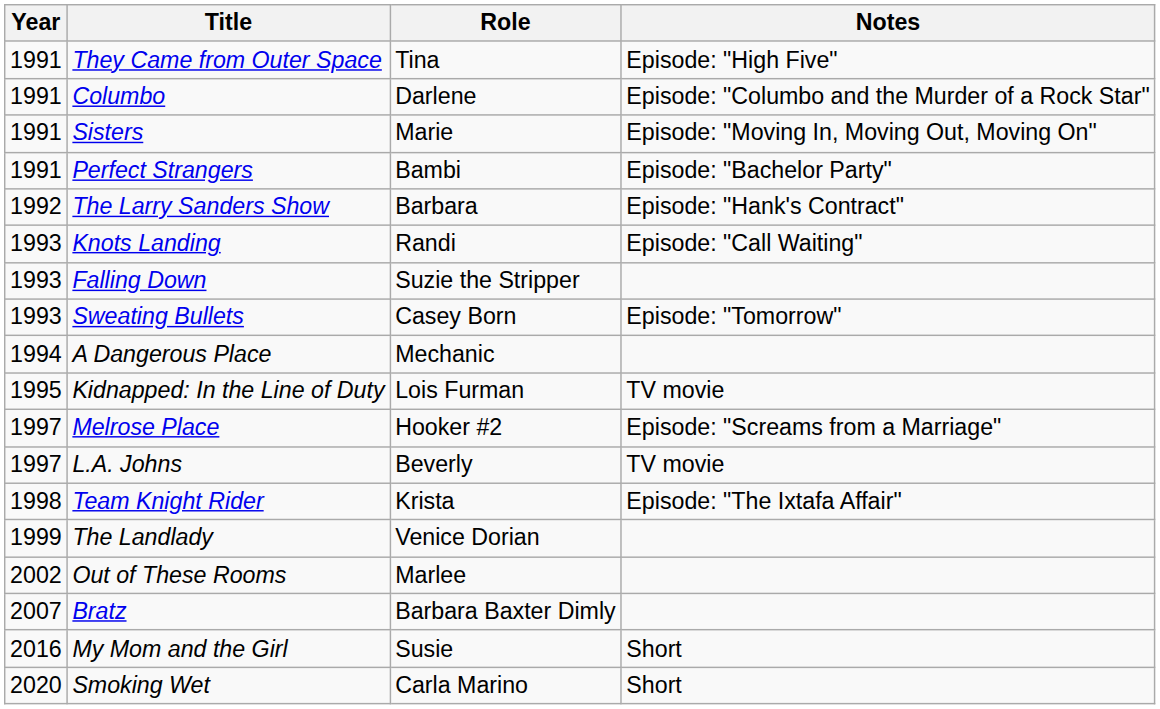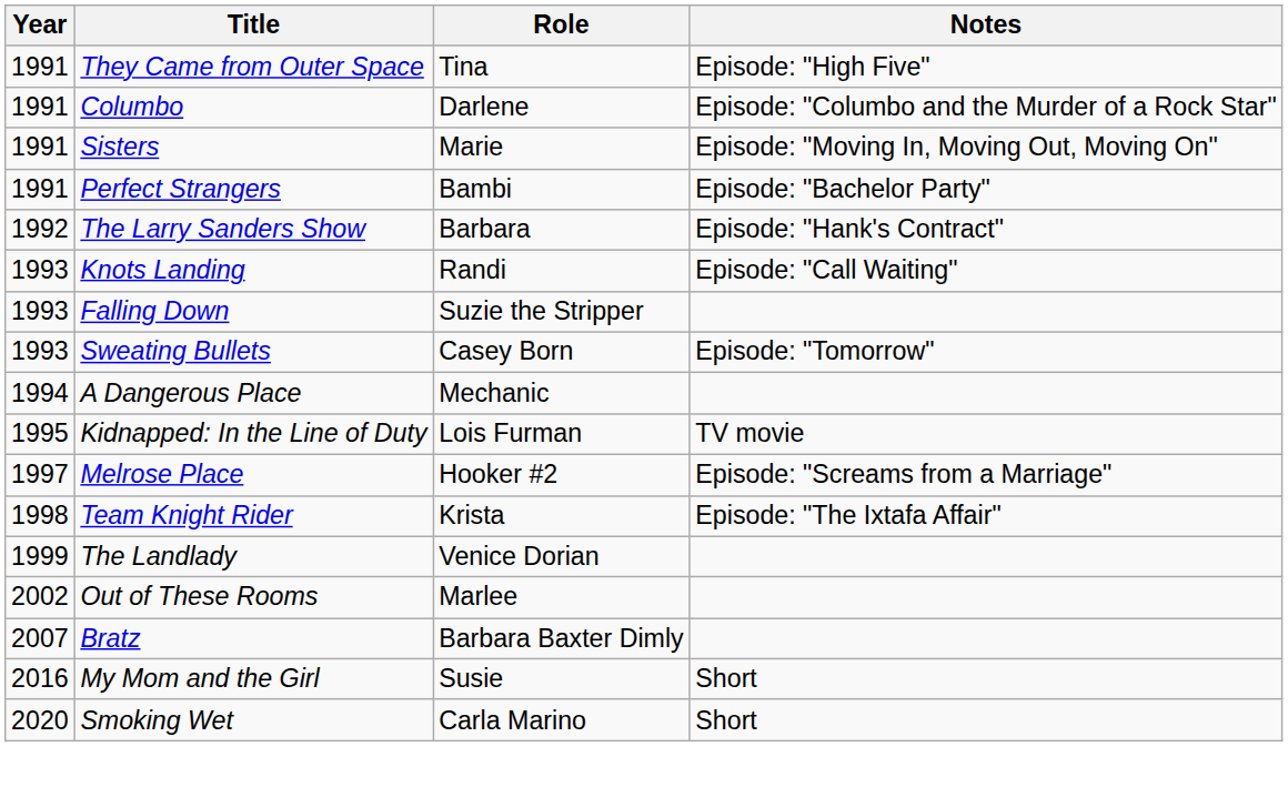 <table class="wikitable sortable">
 <tr>
 <th>Year</th>
 <th>Title</th>
 <th>Role</th>
 <th>Notes</th>
 </tr>
 <tr>
 <td>1991</td>
 <td><em><a href='#'>They Came from Outer Space</a></em></td>
 <td>Tina</td>
 <td>Episode: "High Five"</td>
 </tr>
 <tr>
 <td>1991</td>
 <td><em><a href='#'>Columbo</a></em></td>
 <td>Darlene</td>
 <td>Episode: "Columbo and the Murder of a Rock Star"</td>
 </tr>
 <tr>
 <td>1991</td>
 <td><em><a href='#'>Sisters</a></em></td>
 <td>Marie</td>
 <td>Episode: "Moving In, Moving Out, Moving On"</td>
 </tr>
 <tr>
 <td>1991</td>
 <td><em><a href='#'>Perfect Strangers</a></em></td>
 <td>Bambi</td>
 <td>Episode: "Bachelor Party"</td>
 </tr>
 <tr>
 <td>1992</td>
 <td><em><a href='#'>The Larry Sanders Show</a></em></td>
 <td>Barbara</td>
 <td>Episode: "Hank's Contract"</td>
 </tr>
 <tr>
 <td>1993</td>
 <td><em><a href='#'>Knots Landing</a></em></td>
 <td>Randi</td>
 <td>Episode: "Call Waiting"</td>
 </tr>
 <tr>
 <td>1993</td>
 <td><em><a href='#'>Falling Down</a></em></td>
 <td>Suzie the Stripper</td>
 <td></td>
 </tr>
 <tr>
 <td>1993</td>
 <td><em><a href='#'>Sweating Bullets</a></em></td>
 <td>Casey Born</td>
 <td>Episode: "Tomorrow"</td>
 </tr>
 <tr>
 <td>1994</td>
 <td><em>A Dangerous Place</em></td>
 <td>Mechanic</td>
 <td></td>
 </tr>
 <tr>
 <td>1995</td>
 <td><em>Kidnapped: In the Line of Duty</em></td>
 <td>Lois Furman</td>
 <td>TV movie</td>
 </tr>
 <tr>
 <td>1997</td>
 <td><em><a href='#'>Melrose Place</a></em></td>
 <td>Hooker #2</td>
 <td>Episode: "Screams from a Marriage"</td>
 </tr>
 <tr>
-<td>1997</td>
-<td><em>L.A. Johns</em></td>
-<td>Beverly</td>
-<td>TV movie</td>
-</tr>
-<tr>
 <td>1998</td>
 <td><em><a href='#'>Team Knight Rider</a></em></td>
 <td>Krista</td>
 <td>Episode: "The Ixtafa Affair"</td>
 </tr>
 <tr>
 <td>1999</td>
 <td><em>The Landlady</em></td>
 <td>Venice Dorian</td>
 <td></td>
 </tr>
 <tr>
 <td>2002</td>
 <td><em>Out of These Rooms</em></td>
 <td>Marlee</td>
 <td></td>
 </tr>
 <tr>
 <td>2007</td>
 <td><em><a href='#'>Bratz</a></em></td>
 <td>Barbara Baxter Dimly</td>
 <td></td>
 </tr>
 <tr>
 <td>2016</td>
 <td><em>My Mom and the Girl</em></td>
 <td>Susie</td>
 <td>Short</td>
 </tr>
 <tr>
 <td>2020</td>
 <td><em>Smoking Wet</em></td>
 <td>Carla Marino</td>
 <td>Short</td>
 </tr>
 </table>
